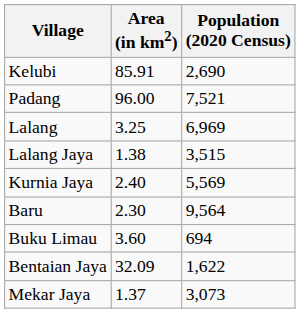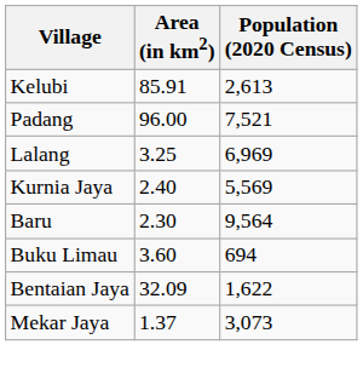 <table class="wikitable">
 <tr>
 <th>Village</th>
 <th>Area <br>(in km<sup>2</sup>)</th>
 <th>Population <br>(2020 Census)</th>
 </tr>
 <tr>
 <td>Kelubi</td>
 <td>85.91</td>
-<td>2,690</td>
+<td>2,613</td>
 </tr>
 <tr>
 <td>Padang</td>
 <td>96.00</td>
 <td>7,521</td>
 </tr>
 <tr>
 <td>Lalang</td>
 <td>3.25</td>
 <td>6,969</td>
-</tr>
-<tr>
-<td>Lalang Jaya</td>
-<td>1.38</td>
-<td>3,515</td>
 </tr>
 <tr>
 <td>Kurnia Jaya</td>
 <td>2.40</td>
 <td>5,569</td>
 </tr>
 <tr>
 <td>Baru</td>
 <td>2.30</td>
 <td>9,564</td>
 </tr>
 <tr>
 <td>Buku Limau</td>
 <td>3.60</td>
 <td>694</td>
 </tr>
 <tr>
 <td>Bentaian Jaya</td>
 <td>32.09</td>
 <td>1,622</td>
 </tr>
 <tr>
 <td>Mekar Jaya</td>
 <td>1.37</td>
 <td>3,073</td>
 </tr>
 </table>
